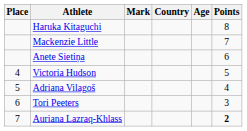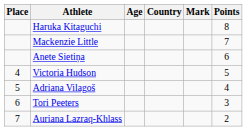 <table class="wikitable mw-datatable sortable">
 <tr>
 <th>Place</th>
 <th>Athlete</th>
+<th>Age</th>
+<th>Country</th>
 <th>Mark</th>
-<th>Country</th>
-<th>Age</th>
 <th>Points</th>
 </tr>
 <tr>
 <td align=center></td>
 <td><a href='#'>Haruka Kitaguchi</a></td>
 <td></td>
 <td></td>
 <td></td>
 <td align=center>8</td>
 </tr>
 <tr>
 <td align=center></td>
 <td><a href='#'>Mackenzie Little</a></td>
 <td></td>
 <td></td>
 <td></td>
 <td align=center>7</td>
 </tr>
 <tr>
 <td align=center></td>
 <td><a href='#'>Anete Sietiņa</a></td>
 <td></td>
 <td></td>
 <td></td>
 <td align=center>6</td>
 </tr>
 <tr>
 <td align=center>4</td>
 <td><a href='#'>Victoria Hudson</a></td>
 <td></td>
 <td></td>
 <td></td>
 <td align=center>5</td>
 </tr>
 <tr>
 <td align=center>5</td>
 <td><a href='#'>Adriana Vilagoš</a></td>
 <td></td>
 <td></td>
 <td></td>
 <td align=center>4</td>
 </tr>
 <tr>
 <td align=center>6</td>
 <td><a href='#'>Tori Peeters</a></td>
 <td></td>
 <td></td>
 <td></td>
 <td align=center>3</td>
 </tr>
 <tr>
 <td align=center>7</td>
 <td><a href='#'>Auriana Lazraq-Khlass</a></td>
 <td></td>
 <td></td>
 <td></td>
-<td align=center><strong>2</strong></td>
+<td align=center>2</td>
 </tr>
 </table>
